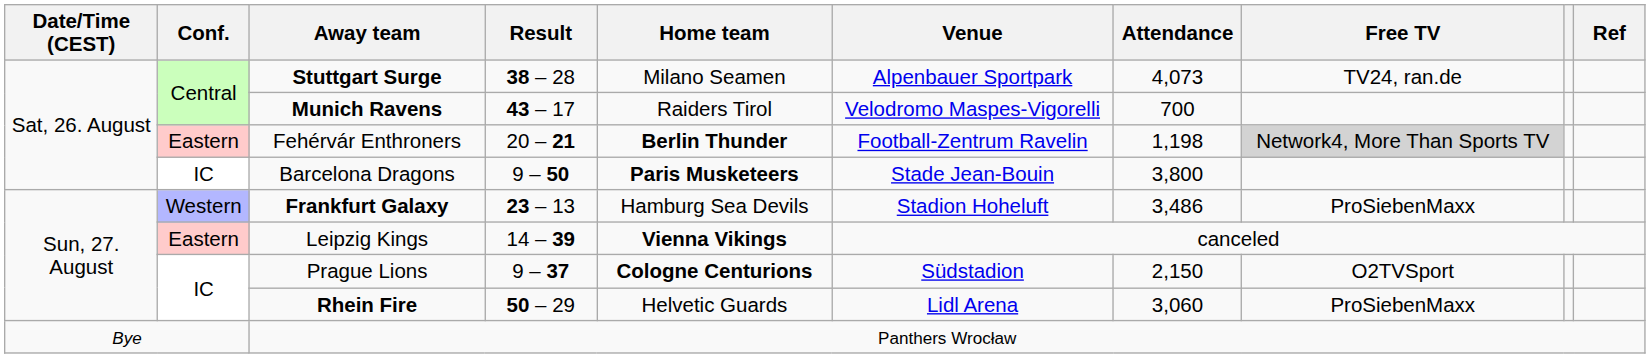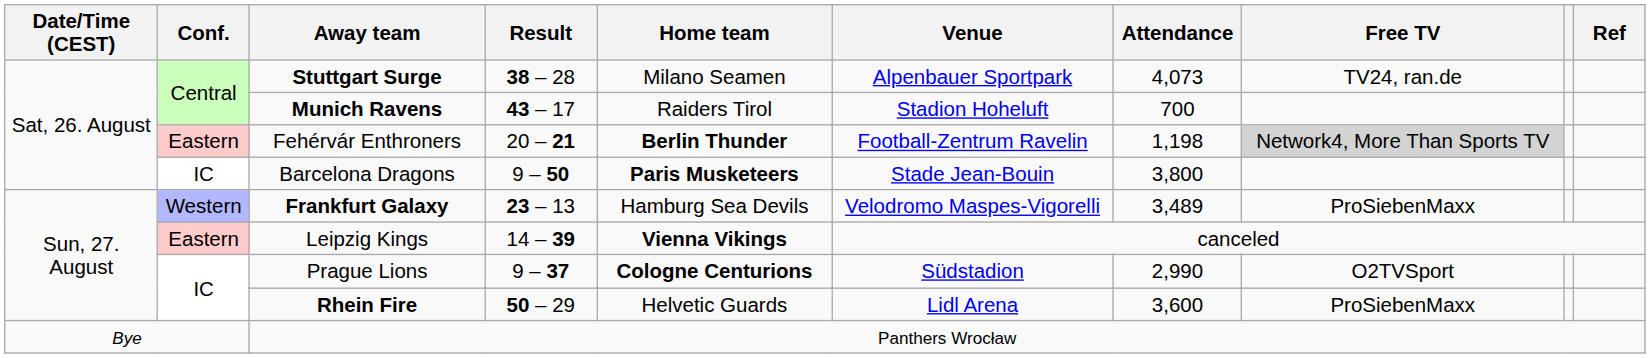 <table class="mw-collapsible wikitable" style="font-size:95%; text-align:center; width:80em">
 <tr>
 <th style="width:7em;">Date/Time (CEST)</th>
 <th style="width:4em;">Conf.</th>
 <th style="width:11em;">Away team</th>
 <th style="width:5em;">Result</th>
 <th style="width:11em;">Home team</th>
 <th>Venue</th>
 <th>Attendance</th>
 <th>Free TV</th>
 <th></th>
 <th style="width:3em;">Ref</th>
 </tr>
 <tr>
 <td rowspan="4">Sat, 26. August</td>
 <td rowspan="2" style="background:#CBFFBC">Central</td>
 <td><strong>Stuttgart Surge</strong></td>
 <td><strong>38</strong> – 28</td>
 <td>Milano Seamen</td>
 <td><a href='#'>Alpenbauer Sportpark</a></td>
 <td>4,073</td>
 <td>TV24, ran.de</td>
 <td></td>
 <td></td>
 </tr>
 <tr>
 <td><strong>Munich Ravens</strong></td>
 <td><strong>43</strong> – 17</td>
 <td>Raiders Tirol</td>
-<td><a href='#'>Velodromo Maspes-Vigorelli</a></td>
+<td><a href='#'>Stadion Hoheluft</a></td>
 <td>700</td>
 <td></td>
 <td></td>
 <td></td>
 </tr>
 <tr>
 <td style="background:#FFCBCB">Eastern</td>
 <td>Fehérvár Enthroners</td>
 <td>20 – <strong>21</strong></td>
 <td><strong>Berlin Thunder</strong></td>
 <td><a href='#'>Football-Zentrum Ravelin</a></td>
 <td>1,198</td>
 <td style="background: lightgrey;">Network4, More Than Sports TV</td>
 <td></td>
 <td></td>
 </tr>
 <tr>
 <td style="background:#FFFFFF">IC</td>
 <td>Barcelona Dragons</td>
 <td>9 – <strong>50</strong></td>
 <td><strong>Paris Musketeers</strong></td>
 <td><a href='#'>Stade Jean-Bouin</a></td>
 <td>3,800</td>
 <td></td>
 <td></td>
 <td></td>
 </tr>
 <tr>
 <td rowspan="4">Sun, 27. August</td>
 <td style="background:#B3B7FF">Western</td>
 <td><strong>Frankfurt Galaxy</strong></td>
 <td><strong>23</strong> – 13</td>
 <td>Hamburg Sea Devils</td>
-<td><a href='#'>Stadion Hoheluft</a></td>
-<td>3,486</td>
+<td><a href='#'>Velodromo Maspes-Vigorelli</a></td>
+<td>3,489</td>
 <td>ProSiebenMaxx</td>
 <td></td>
 <td></td>
 </tr>
 <tr>
 <td style="background:#FFCBCB">Eastern</td>
 <td>Leipzig Kings</td>
 <td>14 – <strong>39</strong></td>
 <td><strong>Vienna Vikings</strong></td>
 <td colspan="5">canceled</td>
 </tr>
 <tr>
 <td rowspan="2" style="background:#FFFFFF">IC</td>
 <td>Prague Lions</td>
 <td>9 – <strong>37</strong></td>
 <td><strong>Cologne Centurions</strong></td>
 <td><a href='#'>Südstadion</a></td>
-<td>2,150</td>
+<td>2,990</td>
 <td>O2TVSport</td>
 <td></td>
 <td></td>
 </tr>
 <tr>
 <td><strong>Rhein Fire</strong></td>
 <td><strong>50</strong> – 29</td>
 <td>Helvetic Guards</td>
 <td><a href='#'>Lidl Arena</a></td>
-<td>3,060</td>
+<td>3,600</td>
 <td>ProSiebenMaxx</td>
 <td></td>
 <td></td>
 </tr>
 <tr>
 <td colspan="2"><em><small>Bye</small></em></td>
 <td colspan="8"><small>Panthers Wrocław</small></td>
 </tr>
 </table>
